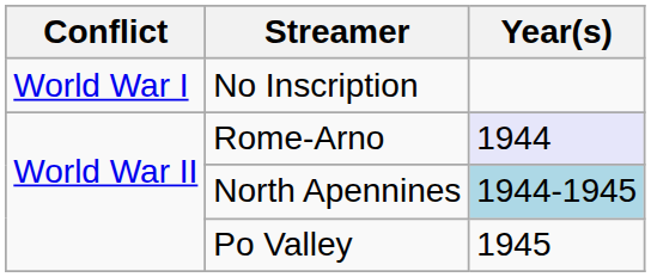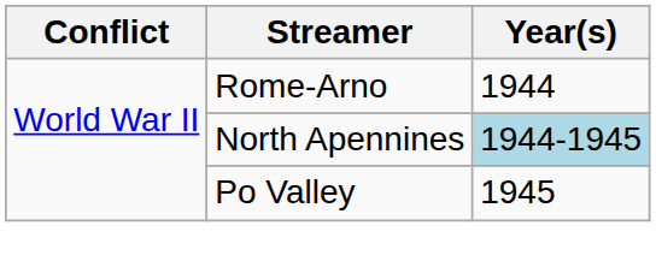 <table class=wikitable>
 <tr>
 <th>Conflict</th>
 <th>Streamer</th>
 <th>Year(s)</th>
 </tr>
 <tr>
-<td rowspan="1"><a href='#'>World War I</a> <br> </td>
-<td>No Inscription</td>
-<td></td>
-</tr>
-<tr>
 <td rowspan="3"><a href='#'>World War II</a> <br> <br> </td>
 <td>Rome-Arno</td>
-<td style="background: lavender;">1944</td>
+<td>1944</td>
 </tr>
 <tr>
 <td>North Apennines</td>
 <td style="background: lightblue;">1944-1945</td>
 </tr>
 <tr>
 <td>Po Valley</td>
 <td>1945</td>
 </tr>
 </table>
